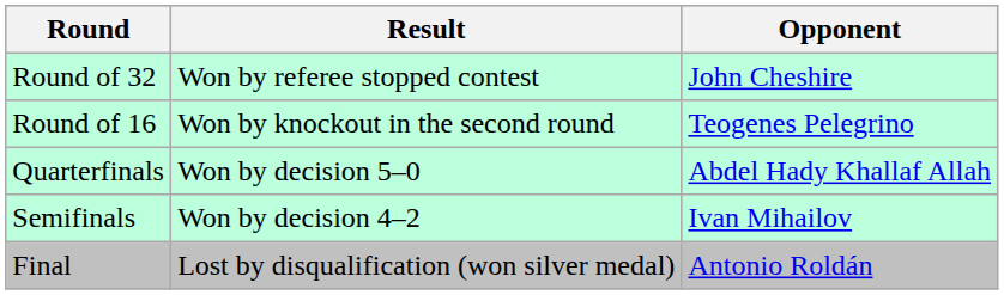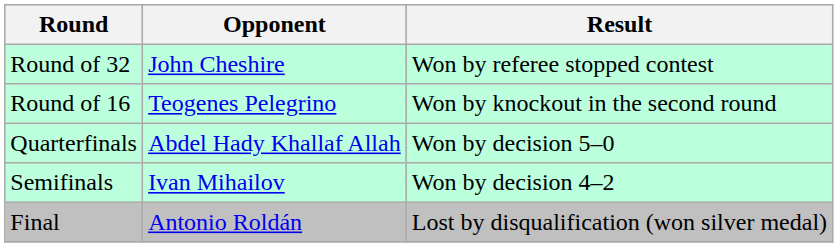 <table class="wikitable" style="font-size:95%">
 <tr>
 <th>Round</th>
+<th>Opponent</th>
 <th>Result</th>
-<th>Opponent</th>
 </tr>
 <tr bgcolor=#bfd>
 <td>Round of 32</td>
+<td> <a href='#'>John Cheshire</a></td>
 <td>Won by referee stopped contest</td>
-<td> <a href='#'>John Cheshire</a></td>
 </tr>
 <tr bgcolor=#bfd>
 <td>Round of 16</td>
+<td> <a href='#'>Teogenes Pelegrino</a></td>
 <td>Won by knockout in the second round</td>
-<td> <a href='#'>Teogenes Pelegrino</a></td>
 </tr>
 <tr bgcolor=#bfd>
 <td>Quarterfinals</td>
+<td> <a href='#'>Abdel Hady Khallaf Allah</a></td>
 <td>Won by decision 5–0</td>
-<td> <a href='#'>Abdel Hady Khallaf Allah</a></td>
 </tr>
 <tr bgcolor=#bfd>
 <td>Semifinals</td>
+<td> <a href='#'>Ivan Mihailov</a></td>
 <td>Won by decision 4–2</td>
-<td> <a href='#'>Ivan Mihailov</a></td>
 </tr>
 <tr bgcolor=silver>
 <td>Final</td>
+<td> <a href='#'>Antonio Roldán</a></td>
 <td>Lost by disqualification (won silver medal)</td>
-<td> <a href='#'>Antonio Roldán</a></td>
 </tr>
 </table>
